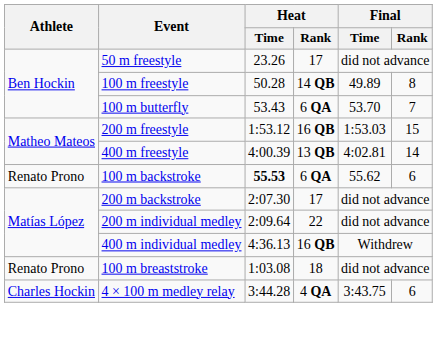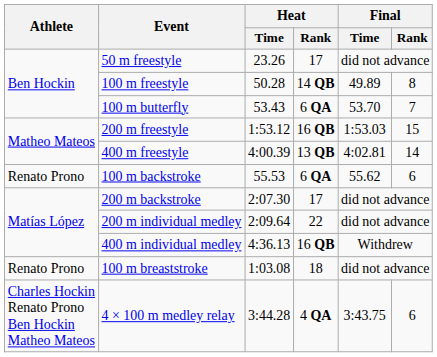 <table class=wikitable style="font-size:90%">
 <tr>
 <th rowspan="2">Athlete</th>
 <th rowspan="2">Event</th>
 <th colspan="2">Heat</th>
 <th colspan="2">Final</th>
 </tr>
 <tr style="font-size:95%">
 <th>Time</th>
 <th>Rank</th>
 <th>Time</th>
 <th>Rank</th>
 </tr>
 <tr align=center>
 <td align=left rowspan="3"><a href='#'>Ben Hockin</a></td>
 <td align=left><a href='#'>50 m freestyle</a></td>
 <td>23.26</td>
 <td>17</td>
 <td colspan="2">did not advance</td>
 </tr>
 <tr align=center>
 <td align=left><a href='#'>100 m freestyle</a></td>
 <td>50.28</td>
 <td>14 <strong>QB</strong></td>
 <td>49.89</td>
 <td>8</td>
 </tr>
 <tr align=center>
 <td align=left><a href='#'>100 m butterfly</a></td>
 <td>53.43</td>
 <td>6 <strong>QA</strong></td>
 <td>53.70</td>
 <td>7</td>
 </tr>
 <tr align=center>
 <td align=left rowspan="2"><a href='#'>Matheo Mateos</a></td>
 <td align=left><a href='#'>200 m freestyle</a></td>
 <td>1:53.12</td>
 <td>16 <strong>QB</strong></td>
 <td>1:53.03</td>
 <td>15</td>
 </tr>
 <tr align=center>
 <td align=left><a href='#'>400 m freestyle</a></td>
 <td>4:00.39</td>
 <td>13 <strong>QB</strong></td>
 <td>4:02.81</td>
 <td>14</td>
 </tr>
 <tr align=center>
 <td align=left>Renato Prono</td>
 <td align=left><a href='#'>100 m backstroke</a></td>
-<td><strong>55.53</strong></td>
+<td>55.53</td>
 <td>6 <strong>QA</strong></td>
 <td>55.62</td>
 <td>6</td>
 </tr>
 <tr align=center>
 <td align=left rowspan=3><a href='#'>Matías López</a></td>
 <td align=left><a href='#'>200 m backstroke</a></td>
 <td>2:07.30</td>
 <td>17</td>
 <td colspan=2>did not advance</td>
 </tr>
 <tr align=center>
 <td align=left><a href='#'>200 m individual medley</a></td>
 <td>2:09.64</td>
 <td>22</td>
 <td colspan=2>did not advance</td>
 </tr>
 <tr align=center>
 <td align=left><a href='#'>400 m individual medley</a></td>
 <td>4:36.13</td>
 <td>16 <strong>QB</strong></td>
 <td colspan=2>Withdrew</td>
 </tr>
 <tr align=center>
 <td align=left>Renato Prono</td>
 <td align=left><a href='#'>100 m breaststroke</a></td>
 <td>1:03.08</td>
 <td>18</td>
 <td colspan=2>did not advance</td>
 </tr>
 <tr align=center>
-<td align=left><a href='#'>Charles Hockin</a></td>
+<td align=left><a href='#'>Charles Hockin</a><br>Renato Prono<br><a href='#'>Ben Hockin</a><br><a href='#'>Matheo Mateos</a></td>
 <td align=left><a href='#'>4 × 100 m medley relay</a></td>
 <td>3:44.28</td>
 <td>4 <strong>QA</strong></td>
 <td>3:43.75</td>
 <td>6</td>
 </tr>
 </table>
